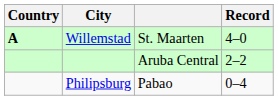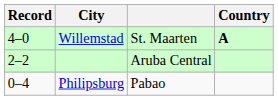 <table class="wikitable">
 <tr>
-<th>Country</th>
+<th>Record</th>
 <th>City</th>
 <th></th>
-<th>Record</th>
+<th>Country</th>
 </tr>
 <tr bgcolor="ccffcc">
-<td><strong> A</strong></td>
+<td>4–0</td>
 <td><a href='#'>Willemstad</a></td>
 <td>St. Maarten</td>
-<td>4–0</td>
+<td><strong> A</strong></td>
 </tr>
 <tr bgcolor="ccffcc">
-<td><strong></strong></td>
+<td>2–2</td>
 <td></td>
 <td>Aruba Central</td>
-<td>2–2</td>
+<td><strong></strong></td>
 </tr>
 <tr>
-<td></td>
+<td>0–4</td>
 <td><a href='#'>Philipsburg</a></td>
 <td>Pabao</td>
-<td>0–4</td>
+<td></td>
 </tr>
 </table>
